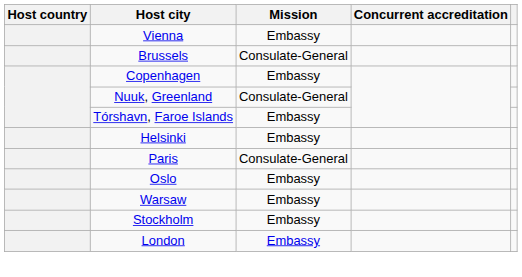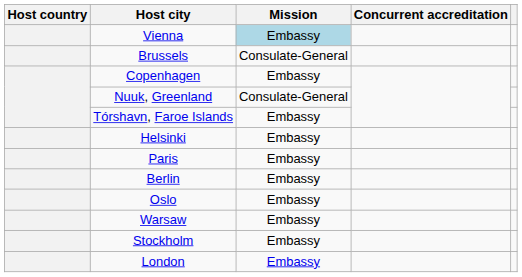 <table class="wikitable plainrowheaders" style="text-align:center;">
 <tr>
 <th scope="col">Host country</th>
 <th scope="col">Host city</th>
 <th scope="col">Mission</th>
 <th scope="col">Concurrent accreditation</th>
 <th scope="col"></th>
 </tr>
 <tr>
 <th scope="row"></th>
 <td><a href='#'>Vienna</a></td>
-<td>Embassy</td>
+<td style="background: lightblue;">Embassy</td>
 <td></td>
 <td></td>
 </tr>
 <tr>
 <th scope="row"></th>
 <td><a href='#'>Brussels</a></td>
 <td>Consulate-General</td>
 <td></td>
 <td></td>
 </tr>
 <tr>
 <th scope="row" rowspan="3"></th>
 <td><a href='#'>Copenhagen</a></td>
 <td>Embassy</td>
 <td rowspan="3"></td>
 <td></td>
 </tr>
 <tr>
 <td><a href='#'>Nuuk</a>, <a href='#'>Greenland</a></td>
 <td>Consulate-General</td>
 <td></td>
 </tr>
 <tr>
 <td><a href='#'>Tórshavn</a>, <a href='#'>Faroe Islands</a></td>
 <td>Embassy</td>
 <td></td>
 </tr>
 <tr>
 <th scope="row"></th>
 <td><a href='#'>Helsinki</a></td>
 <td>Embassy</td>
 <td></td>
 <td></td>
 </tr>
 <tr>
 <th scope="row"></th>
 <td><a href='#'>Paris</a></td>
-<td>Consulate-General</td>
+<td>Embassy</td>
+<td></td>
+<td></td>
+</tr>
+<tr>
+<th scope="row"></th>
+<td><a href='#'>Berlin</a></td>
+<td>Embassy</td>
 <td></td>
 <td></td>
 </tr>
 <tr>
 <th scope="row"></th>
 <td><a href='#'>Oslo</a></td>
 <td>Embassy</td>
 <td></td>
 <td></td>
 </tr>
 <tr>
 <th scope="row"></th>
 <td><a href='#'>Warsaw</a></td>
 <td>Embassy</td>
 <td></td>
 <td></td>
 </tr>
 <tr>
 <th scope="row"></th>
 <td><a href='#'>Stockholm</a></td>
 <td>Embassy</td>
 <td></td>
 <td></td>
 </tr>
 <tr>
 <th scope="row"></th>
 <td><a href='#'>London</a></td>
 <td><a href='#'>Embassy</a></td>
 <td></td>
 <td></td>
 </tr>
 </table>
